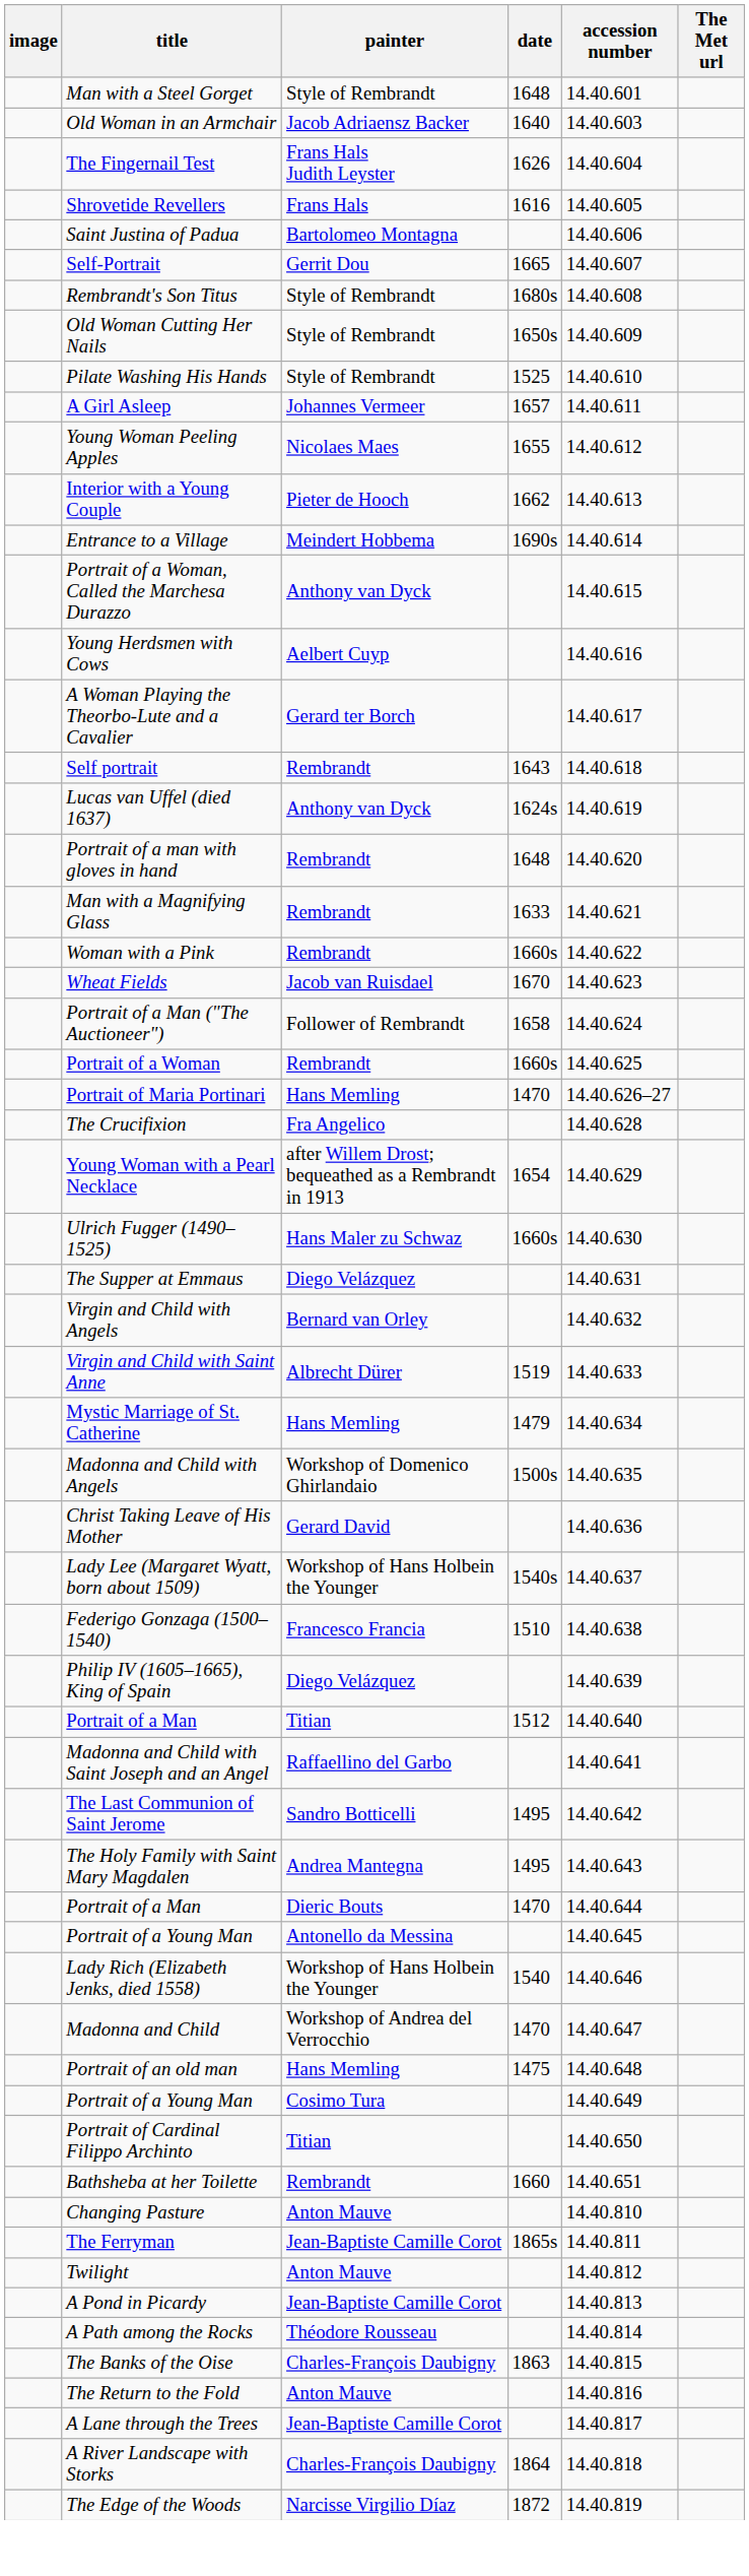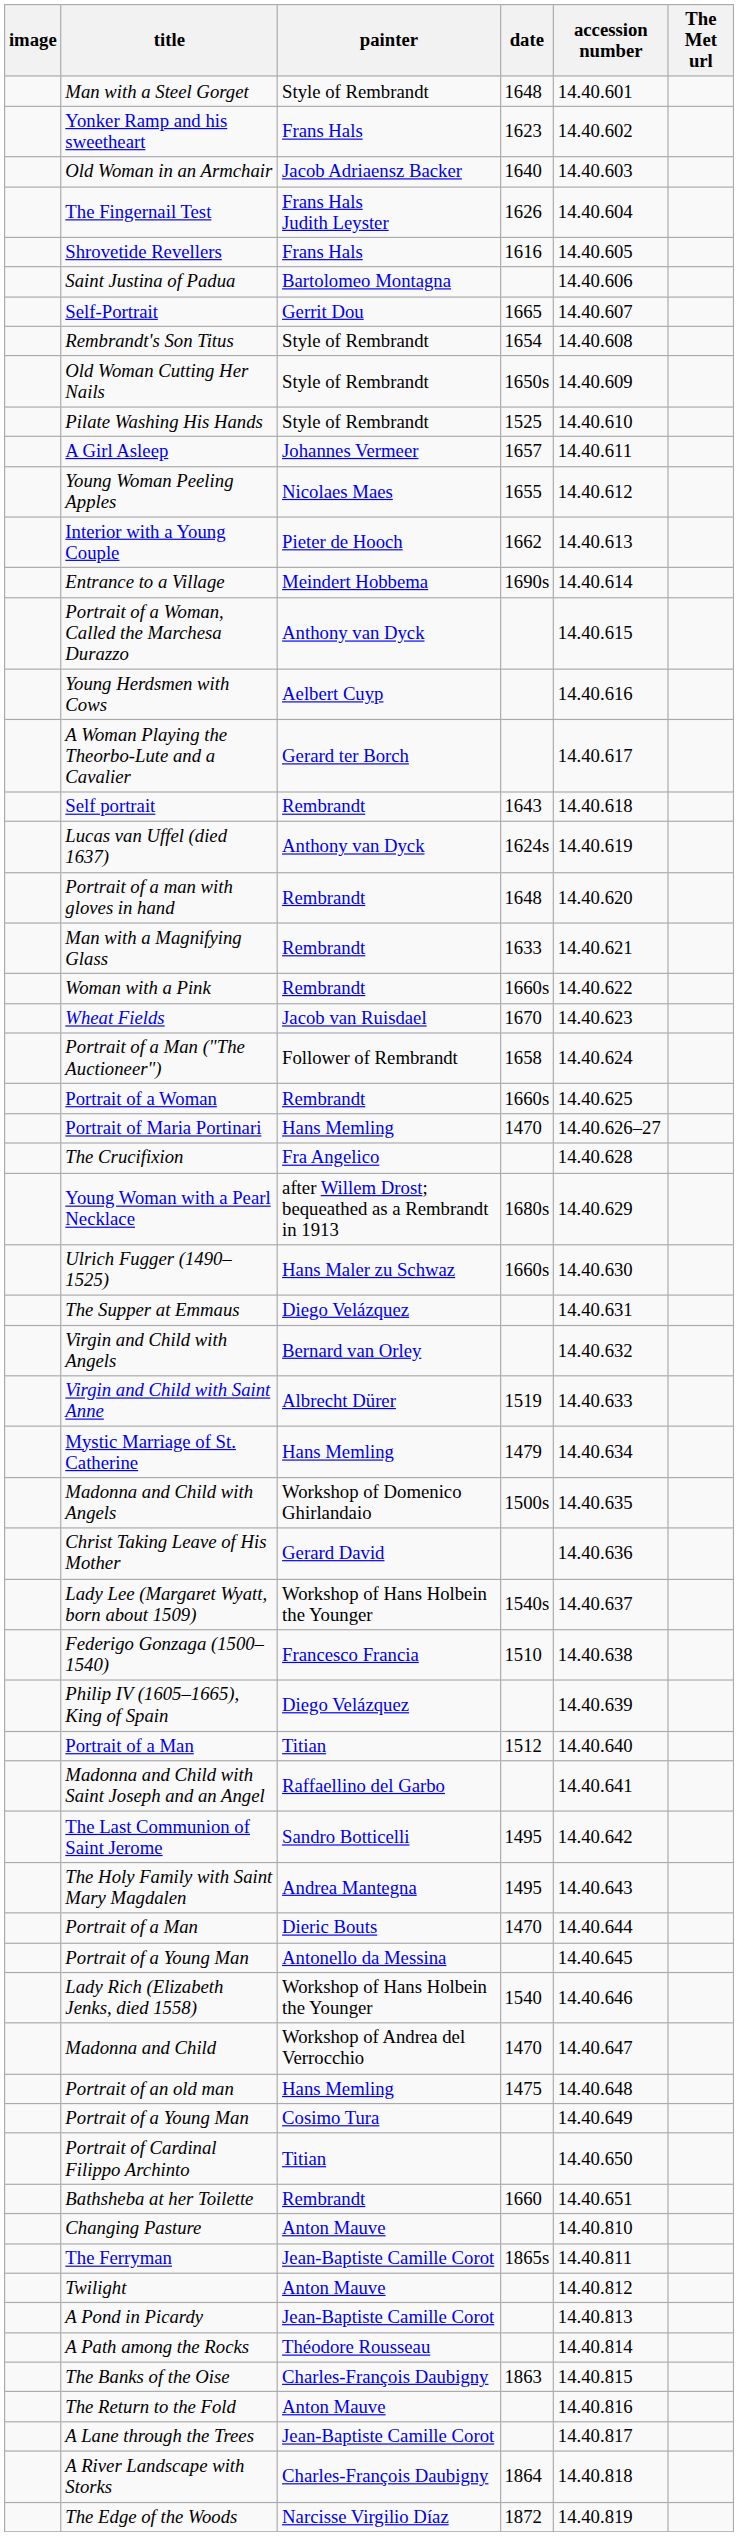 <table class='wikitable sortable' style="width:100%">
 <tr>
 <th>image</th>
 <th>title</th>
 <th>painter</th>
 <th>date</th>
 <th>accession number</th>
 <th>The Met url</th>
 </tr>
 <tr>
 <td></td>
 <td><em>Man with a Steel Gorget</em></td>
 <td>Style of Rembrandt</td>
 <td>1648</td>
 <td>14.40.601</td>
+<td></td>
+</tr>
+<tr>
+<td></td>
+<td><a href='#'>Yonker Ramp and his sweetheart</a></td>
+<td><a href='#'>Frans Hals</a></td>
+<td>1623</td>
+<td>14.40.602</td>
 <td></td>
 </tr>
 <tr>
 <td></td>
 <td><em>Old Woman in an Armchair</em></td>
 <td><a href='#'>Jacob Adriaensz Backer</a></td>
 <td>1640</td>
 <td>14.40.603</td>
 <td></td>
 </tr>
 <tr>
 <td></td>
 <td><a href='#'>The Fingernail Test</a></td>
 <td><a href='#'>Frans Hals</a><br><a href='#'>Judith Leyster</a></td>
 <td>1626</td>
 <td>14.40.604</td>
 <td></td>
 </tr>
 <tr>
 <td></td>
 <td><a href='#'>Shrovetide Revellers</a></td>
 <td><a href='#'>Frans Hals</a></td>
 <td>1616</td>
 <td>14.40.605</td>
 <td></td>
 </tr>
 <tr>
 <td></td>
 <td><em>Saint Justina of Padua</em></td>
 <td><a href='#'>Bartolomeo Montagna</a></td>
 <td></td>
 <td>14.40.606</td>
 <td></td>
 </tr>
 <tr>
 <td></td>
 <td><a href='#'>Self-Portrait</a></td>
 <td><a href='#'>Gerrit Dou</a></td>
 <td>1665</td>
 <td>14.40.607</td>
 <td></td>
 </tr>
 <tr>
 <td></td>
 <td><em>Rembrandt's Son Titus</em></td>
 <td>Style of Rembrandt</td>
-<td>1680s</td>
+<td>1654</td>
 <td>14.40.608</td>
 <td></td>
 </tr>
 <tr>
 <td></td>
 <td><em>Old Woman Cutting Her Nails</em></td>
 <td>Style of Rembrandt</td>
 <td>1650s</td>
 <td>14.40.609</td>
 <td></td>
 </tr>
 <tr>
 <td></td>
 <td><em>Pilate Washing His Hands</em></td>
 <td>Style of Rembrandt</td>
 <td>1525</td>
 <td>14.40.610</td>
 <td></td>
 </tr>
 <tr>
 <td></td>
 <td><a href='#'>A Girl Asleep</a></td>
 <td><a href='#'>Johannes Vermeer</a></td>
 <td>1657</td>
 <td>14.40.611</td>
 <td></td>
 </tr>
 <tr>
 <td></td>
 <td><em>Young Woman Peeling Apples</em></td>
 <td><a href='#'>Nicolaes Maes</a></td>
 <td>1655</td>
 <td>14.40.612</td>
 <td></td>
 </tr>
 <tr>
 <td></td>
 <td><a href='#'>Interior with a Young Couple</a></td>
 <td><a href='#'>Pieter de Hooch</a></td>
 <td>1662</td>
 <td>14.40.613</td>
 <td></td>
 </tr>
 <tr>
 <td></td>
 <td><em>Entrance to a Village</em></td>
 <td><a href='#'>Meindert Hobbema</a></td>
 <td>1690s</td>
 <td>14.40.614</td>
 <td></td>
 </tr>
 <tr>
 <td></td>
 <td><em>Portrait of a Woman, Called the Marchesa Durazzo</em></td>
 <td><a href='#'>Anthony van Dyck</a></td>
 <td></td>
 <td>14.40.615</td>
 <td></td>
 </tr>
 <tr>
 <td></td>
 <td><em>Young Herdsmen with Cows</em></td>
 <td><a href='#'>Aelbert Cuyp</a></td>
 <td></td>
 <td>14.40.616</td>
 <td></td>
 </tr>
 <tr>
 <td></td>
 <td><em>A Woman Playing the Theorbo-Lute and a Cavalier</em></td>
 <td><a href='#'>Gerard ter Borch</a></td>
 <td></td>
 <td>14.40.617</td>
 <td></td>
 </tr>
 <tr>
 <td></td>
 <td><a href='#'>Self portrait</a></td>
 <td><a href='#'>Rembrandt</a></td>
 <td>1643</td>
 <td>14.40.618</td>
 <td></td>
 </tr>
 <tr>
 <td></td>
 <td><em>Lucas van Uffel (died 1637)</em></td>
 <td><a href='#'>Anthony van Dyck</a></td>
 <td>1624s</td>
 <td>14.40.619</td>
 <td></td>
 </tr>
 <tr>
 <td></td>
 <td><em>Portrait of a man with gloves in hand</em></td>
 <td><a href='#'>Rembrandt</a></td>
 <td>1648</td>
 <td>14.40.620</td>
 <td></td>
 </tr>
 <tr>
 <td></td>
 <td><em>Man with a Magnifying Glass</em></td>
 <td><a href='#'>Rembrandt</a></td>
 <td>1633</td>
 <td>14.40.621</td>
 <td></td>
 </tr>
 <tr>
 <td></td>
 <td><em>Woman with a Pink</em></td>
 <td><a href='#'>Rembrandt</a></td>
 <td>1660s</td>
 <td>14.40.622</td>
 <td></td>
 </tr>
 <tr>
 <td></td>
 <td><em><a href='#'>Wheat Fields</a></em></td>
 <td><a href='#'>Jacob van Ruisdael</a></td>
 <td>1670</td>
 <td>14.40.623</td>
 <td></td>
 </tr>
 <tr>
 <td></td>
 <td><em>Portrait of a Man ("The Auctioneer")</em></td>
 <td>Follower of Rembrandt</td>
 <td>1658</td>
 <td>14.40.624</td>
 <td></td>
 </tr>
 <tr>
 <td></td>
 <td><a href='#'>Portrait of a Woman</a></td>
 <td><a href='#'>Rembrandt</a></td>
 <td>1660s</td>
 <td>14.40.625</td>
 <td></td>
 </tr>
 <tr>
 <td></td>
 <td><a href='#'>Portrait of Maria Portinari</a></td>
 <td><a href='#'>Hans Memling</a></td>
 <td>1470</td>
 <td>14.40.626–27</td>
 <td></td>
 </tr>
 <tr>
 <td></td>
 <td><em>The Crucifixion</em></td>
 <td><a href='#'>Fra Angelico</a></td>
 <td></td>
 <td>14.40.628</td>
 <td></td>
 </tr>
 <tr>
 <td></td>
 <td><a href='#'>Young Woman with a Pearl Necklace</a></td>
 <td>after <a href='#'>Willem Drost</a>; bequeathed as a Rembrandt in 1913</td>
-<td>1654</td>
+<td>1680s</td>
 <td>14.40.629</td>
 <td></td>
 </tr>
 <tr>
 <td></td>
 <td><em>Ulrich Fugger (1490–1525)</em></td>
 <td><a href='#'>Hans Maler zu Schwaz</a></td>
 <td>1660s</td>
 <td>14.40.630</td>
 <td></td>
 </tr>
 <tr>
 <td></td>
 <td><em>The Supper at Emmaus</em></td>
 <td><a href='#'>Diego Velázquez</a></td>
 <td></td>
 <td>14.40.631</td>
 <td></td>
 </tr>
 <tr>
 <td></td>
 <td><em>Virgin and Child with Angels</em></td>
 <td><a href='#'>Bernard van Orley</a></td>
 <td></td>
 <td>14.40.632</td>
 <td></td>
 </tr>
 <tr>
 <td></td>
 <td><em><a href='#'>Virgin and Child with Saint Anne</a></em></td>
 <td><a href='#'>Albrecht Dürer</a></td>
 <td>1519</td>
 <td>14.40.633</td>
 <td></td>
 </tr>
 <tr>
 <td></td>
 <td><a href='#'>Mystic Marriage of St. Catherine</a></td>
 <td><a href='#'>Hans Memling</a></td>
 <td>1479</td>
 <td>14.40.634</td>
 <td></td>
 </tr>
 <tr>
 <td></td>
 <td><em>Madonna and Child with Angels</em></td>
 <td>Workshop of Domenico Ghirlandaio</td>
 <td>1500s</td>
 <td>14.40.635</td>
 <td></td>
 </tr>
 <tr>
 <td></td>
 <td><em>Christ Taking Leave of His Mother</em></td>
 <td><a href='#'>Gerard David</a></td>
 <td></td>
 <td>14.40.636</td>
 <td></td>
 </tr>
 <tr>
 <td></td>
 <td><em>Lady Lee (Margaret Wyatt, born about 1509)</em></td>
 <td>Workshop of Hans Holbein the Younger</td>
 <td>1540s</td>
 <td>14.40.637</td>
 <td></td>
 </tr>
 <tr>
 <td></td>
 <td><em>Federigo Gonzaga (1500–1540)</em></td>
 <td><a href='#'>Francesco Francia</a></td>
 <td>1510</td>
 <td>14.40.638</td>
 <td></td>
 </tr>
 <tr>
 <td></td>
 <td><em>Philip IV (1605–1665), King of Spain</em></td>
 <td><a href='#'>Diego Velázquez</a></td>
 <td></td>
 <td>14.40.639</td>
 <td></td>
 </tr>
 <tr>
 <td></td>
 <td><a href='#'>Portrait of a Man</a></td>
 <td><a href='#'>Titian</a></td>
 <td>1512</td>
 <td>14.40.640</td>
 <td></td>
 </tr>
 <tr>
 <td></td>
 <td><em>Madonna and Child with Saint Joseph and an Angel</em></td>
 <td><a href='#'>Raffaellino del Garbo</a></td>
 <td></td>
 <td>14.40.641</td>
 <td></td>
 </tr>
 <tr>
 <td></td>
 <td><a href='#'>The Last Communion of Saint Jerome</a></td>
 <td><a href='#'>Sandro Botticelli</a></td>
 <td>1495</td>
 <td>14.40.642</td>
 <td></td>
 </tr>
 <tr>
 <td></td>
 <td><em>The Holy Family with Saint Mary Magdalen</em></td>
 <td><a href='#'>Andrea Mantegna</a></td>
 <td>1495</td>
 <td>14.40.643</td>
 <td></td>
 </tr>
 <tr>
 <td></td>
 <td><em>Portrait of a Man</em></td>
 <td><a href='#'>Dieric Bouts</a></td>
 <td>1470</td>
 <td>14.40.644</td>
 <td></td>
 </tr>
 <tr>
 <td></td>
 <td><em>Portrait of a Young Man</em></td>
 <td><a href='#'>Antonello da Messina</a></td>
 <td></td>
 <td>14.40.645</td>
 <td></td>
 </tr>
 <tr>
 <td></td>
 <td><em>Lady Rich (Elizabeth Jenks, died 1558)</em></td>
 <td>Workshop of Hans Holbein the Younger</td>
 <td>1540</td>
 <td>14.40.646</td>
 <td></td>
 </tr>
 <tr>
 <td></td>
 <td><em>Madonna and Child</em></td>
 <td>Workshop of Andrea del Verrocchio</td>
 <td>1470</td>
 <td>14.40.647</td>
 <td></td>
 </tr>
 <tr>
 <td></td>
 <td><em>Portrait of an old man</em></td>
 <td><a href='#'>Hans Memling</a></td>
 <td>1475</td>
 <td>14.40.648</td>
 <td></td>
 </tr>
 <tr>
 <td></td>
 <td><em>Portrait of a Young Man</em></td>
 <td><a href='#'>Cosimo Tura</a></td>
 <td></td>
 <td>14.40.649</td>
 <td></td>
 </tr>
 <tr>
 <td></td>
 <td><em>Portrait of Cardinal Filippo Archinto</em></td>
 <td><a href='#'>Titian</a></td>
 <td></td>
 <td>14.40.650</td>
 <td></td>
 </tr>
 <tr>
 <td></td>
 <td><em>Bathsheba at her Toilette</em></td>
 <td><a href='#'>Rembrandt</a></td>
 <td>1660</td>
 <td>14.40.651</td>
 <td></td>
 </tr>
 <tr>
 <td></td>
 <td><em>Changing Pasture</em></td>
 <td><a href='#'>Anton Mauve</a></td>
 <td></td>
 <td>14.40.810</td>
 <td></td>
 </tr>
 <tr>
 <td></td>
 <td><a href='#'>The Ferryman</a></td>
 <td><a href='#'>Jean-Baptiste Camille Corot</a></td>
 <td>1865s</td>
 <td>14.40.811</td>
 <td></td>
 </tr>
 <tr>
 <td></td>
 <td><em>Twilight</em></td>
 <td><a href='#'>Anton Mauve</a></td>
 <td></td>
 <td>14.40.812</td>
 <td></td>
 </tr>
 <tr>
 <td></td>
 <td><em>A Pond in Picardy</em></td>
 <td><a href='#'>Jean-Baptiste Camille Corot</a></td>
 <td></td>
 <td>14.40.813</td>
 <td></td>
 </tr>
 <tr>
 <td></td>
 <td><em>A Path among the Rocks</em></td>
 <td><a href='#'>Théodore Rousseau</a></td>
 <td></td>
 <td>14.40.814</td>
 <td></td>
 </tr>
 <tr>
 <td></td>
 <td><em>The Banks of the Oise</em></td>
 <td><a href='#'>Charles-François Daubigny</a></td>
 <td>1863</td>
 <td>14.40.815</td>
 <td></td>
 </tr>
 <tr>
 <td></td>
 <td><em>The Return to the Fold</em></td>
 <td><a href='#'>Anton Mauve</a></td>
 <td></td>
 <td>14.40.816</td>
 <td></td>
 </tr>
 <tr>
 <td></td>
 <td><em>A Lane through the Trees</em></td>
 <td><a href='#'>Jean-Baptiste Camille Corot</a></td>
 <td></td>
 <td>14.40.817</td>
 <td></td>
 </tr>
 <tr>
 <td></td>
 <td><em>A River Landscape with Storks</em></td>
 <td><a href='#'>Charles-François Daubigny</a></td>
 <td>1864</td>
 <td>14.40.818</td>
 <td></td>
 </tr>
 <tr>
 <td></td>
 <td><em>The Edge of the Woods</em></td>
 <td><a href='#'>Narcisse Virgilio Díaz</a></td>
 <td>1872</td>
 <td>14.40.819</td>
 <td></td>
 </tr>
 </table>
